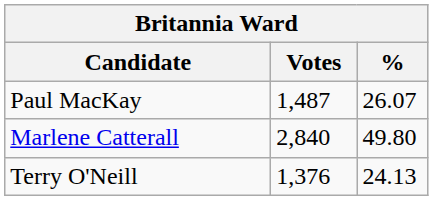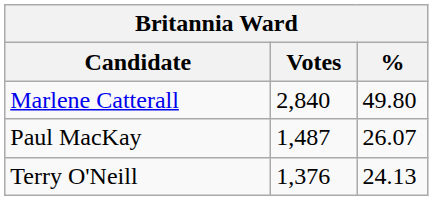 <table class="wikitable">
 <tr>
 <th colspan="3">Britannia Ward</th>
 </tr>
 <tr>
 <th style="width: 170px">Candidate</th>
 <th style="width: 50px">Votes</th>
 <th style="width: 40px">%</th>
 </tr>
 <tr>
+<td><a href='#'>Marlene Catterall</a></td>
+<td>2,840</td>
+<td>49.80</td>
+</tr>
+<tr>
 <td>Paul MacKay</td>
 <td>1,487</td>
 <td>26.07</td>
-</tr>
-<tr>
-<td><a href='#'>Marlene Catterall</a></td>
-<td>2,840</td>
-<td>49.80</td>
 </tr>
 <tr>
 <td>Terry O'Neill</td>
 <td>1,376</td>
 <td>24.13</td>
 </tr>
 </table>
